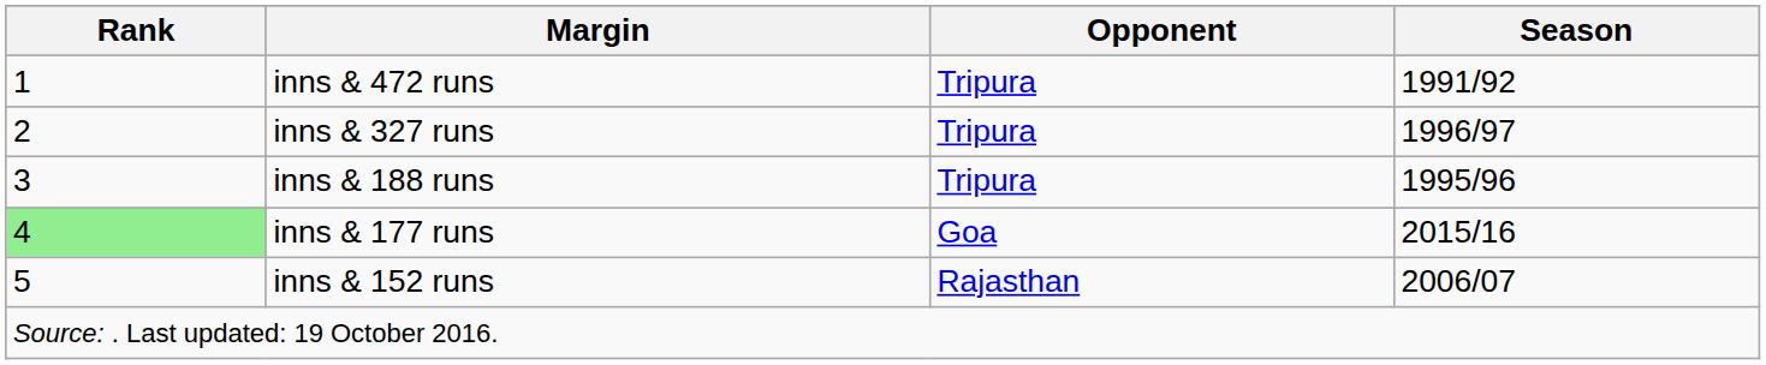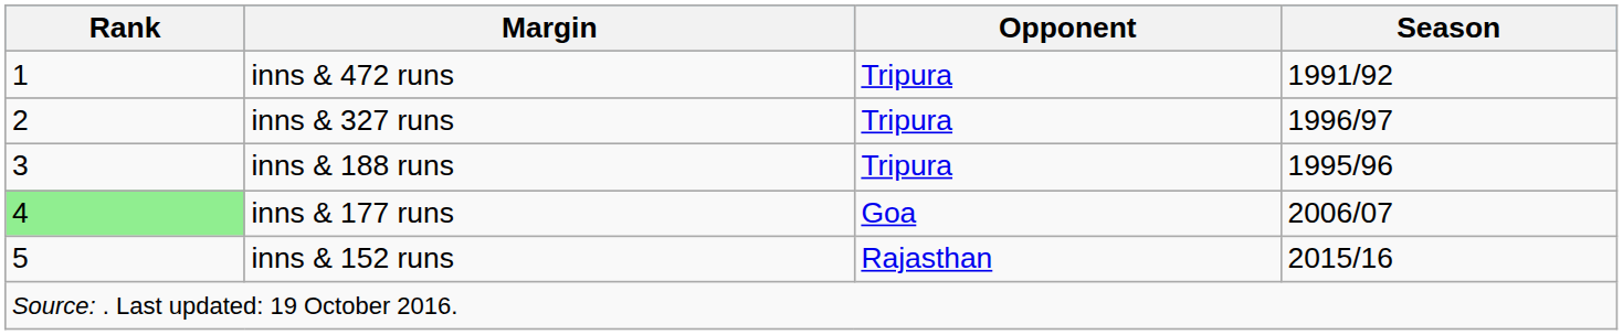 <table class="wikitable" width=70%>
 <tr bgcolor=#87cef>
 <th>Rank</th>
 <th>Margin</th>
 <th>Opponent</th>
 <th>Season</th>
 </tr>
 <tr>
 <td>1</td>
 <td>inns & 472 runs</td>
 <td><a href='#'>Tripura</a></td>
 <td>1991/92</td>
 </tr>
 <tr>
 <td>2</td>
 <td>inns & 327 runs</td>
 <td><a href='#'>Tripura</a></td>
 <td>1996/97</td>
 </tr>
 <tr>
 <td>3</td>
 <td>inns & 188 runs</td>
 <td><a href='#'>Tripura</a></td>
 <td>1995/96</td>
 </tr>
 <tr>
 <td style="background: lightgreen;">4</td>
 <td>inns & 177 runs</td>
 <td><a href='#'>Goa</a></td>
-<td>2015/16</td>
+<td>2006/07</td>
 </tr>
 <tr>
 <td>5</td>
 <td>inns & 152 runs</td>
 <td><a href='#'>Rajasthan</a></td>
-<td>2006/07</td>
+<td>2015/16</td>
 </tr>
 <tr>
 <td colspan=4><small><em>Source: </em>. Last updated: 19 October 2016.</small></td>
 </tr>
 </table>
